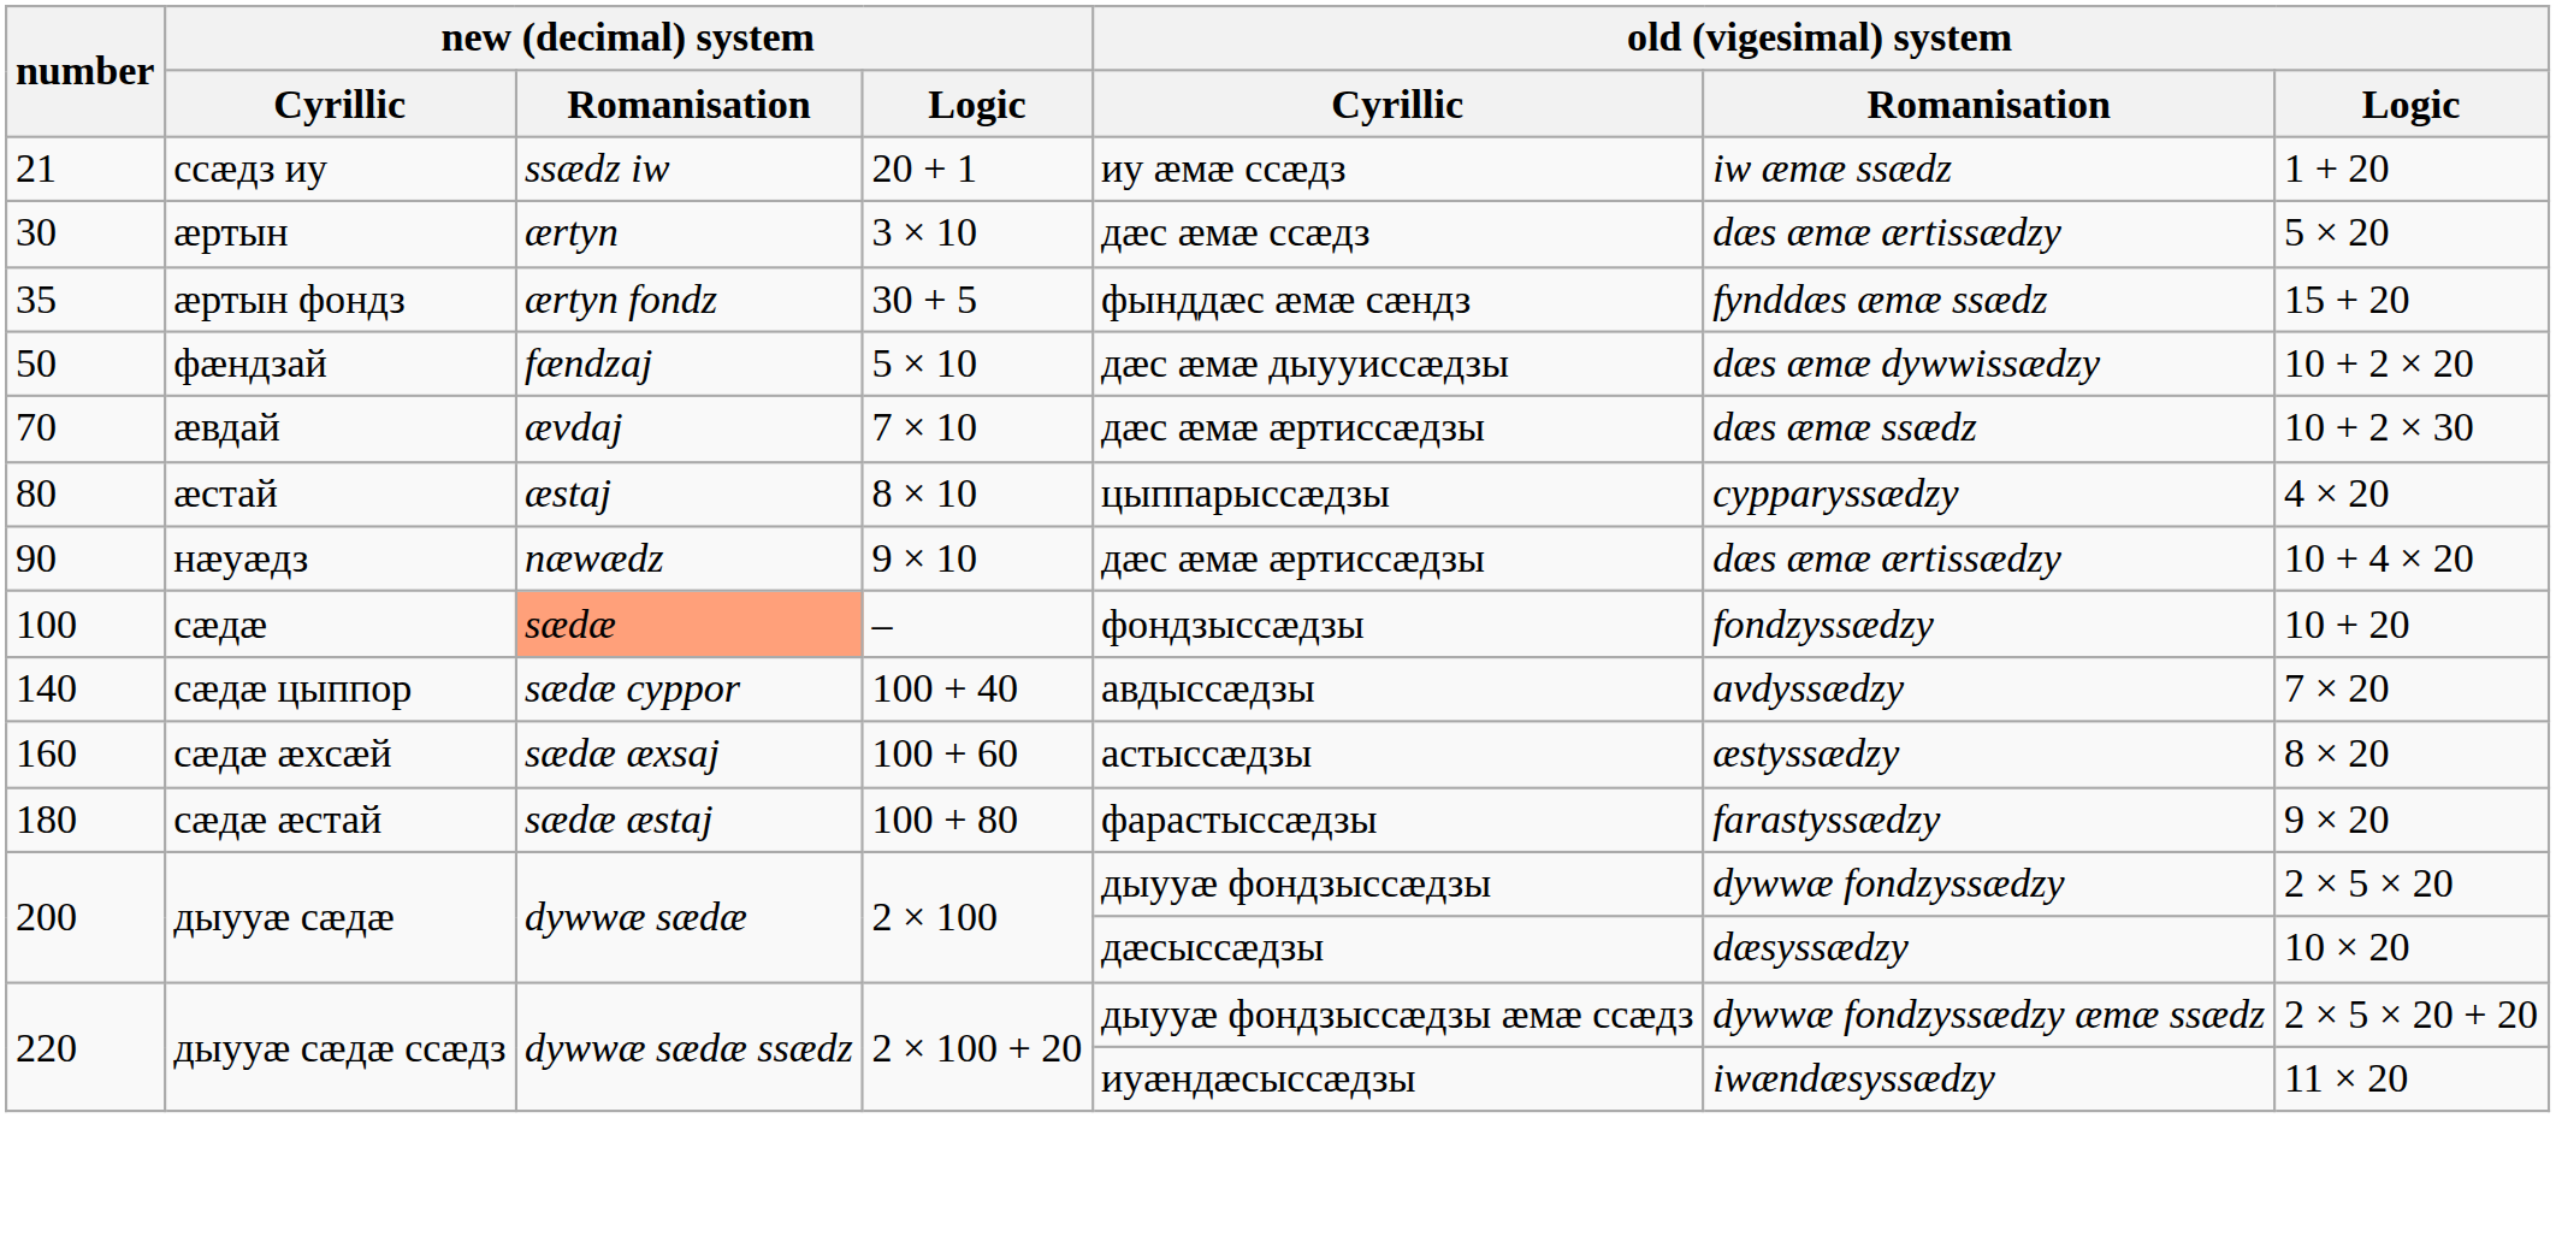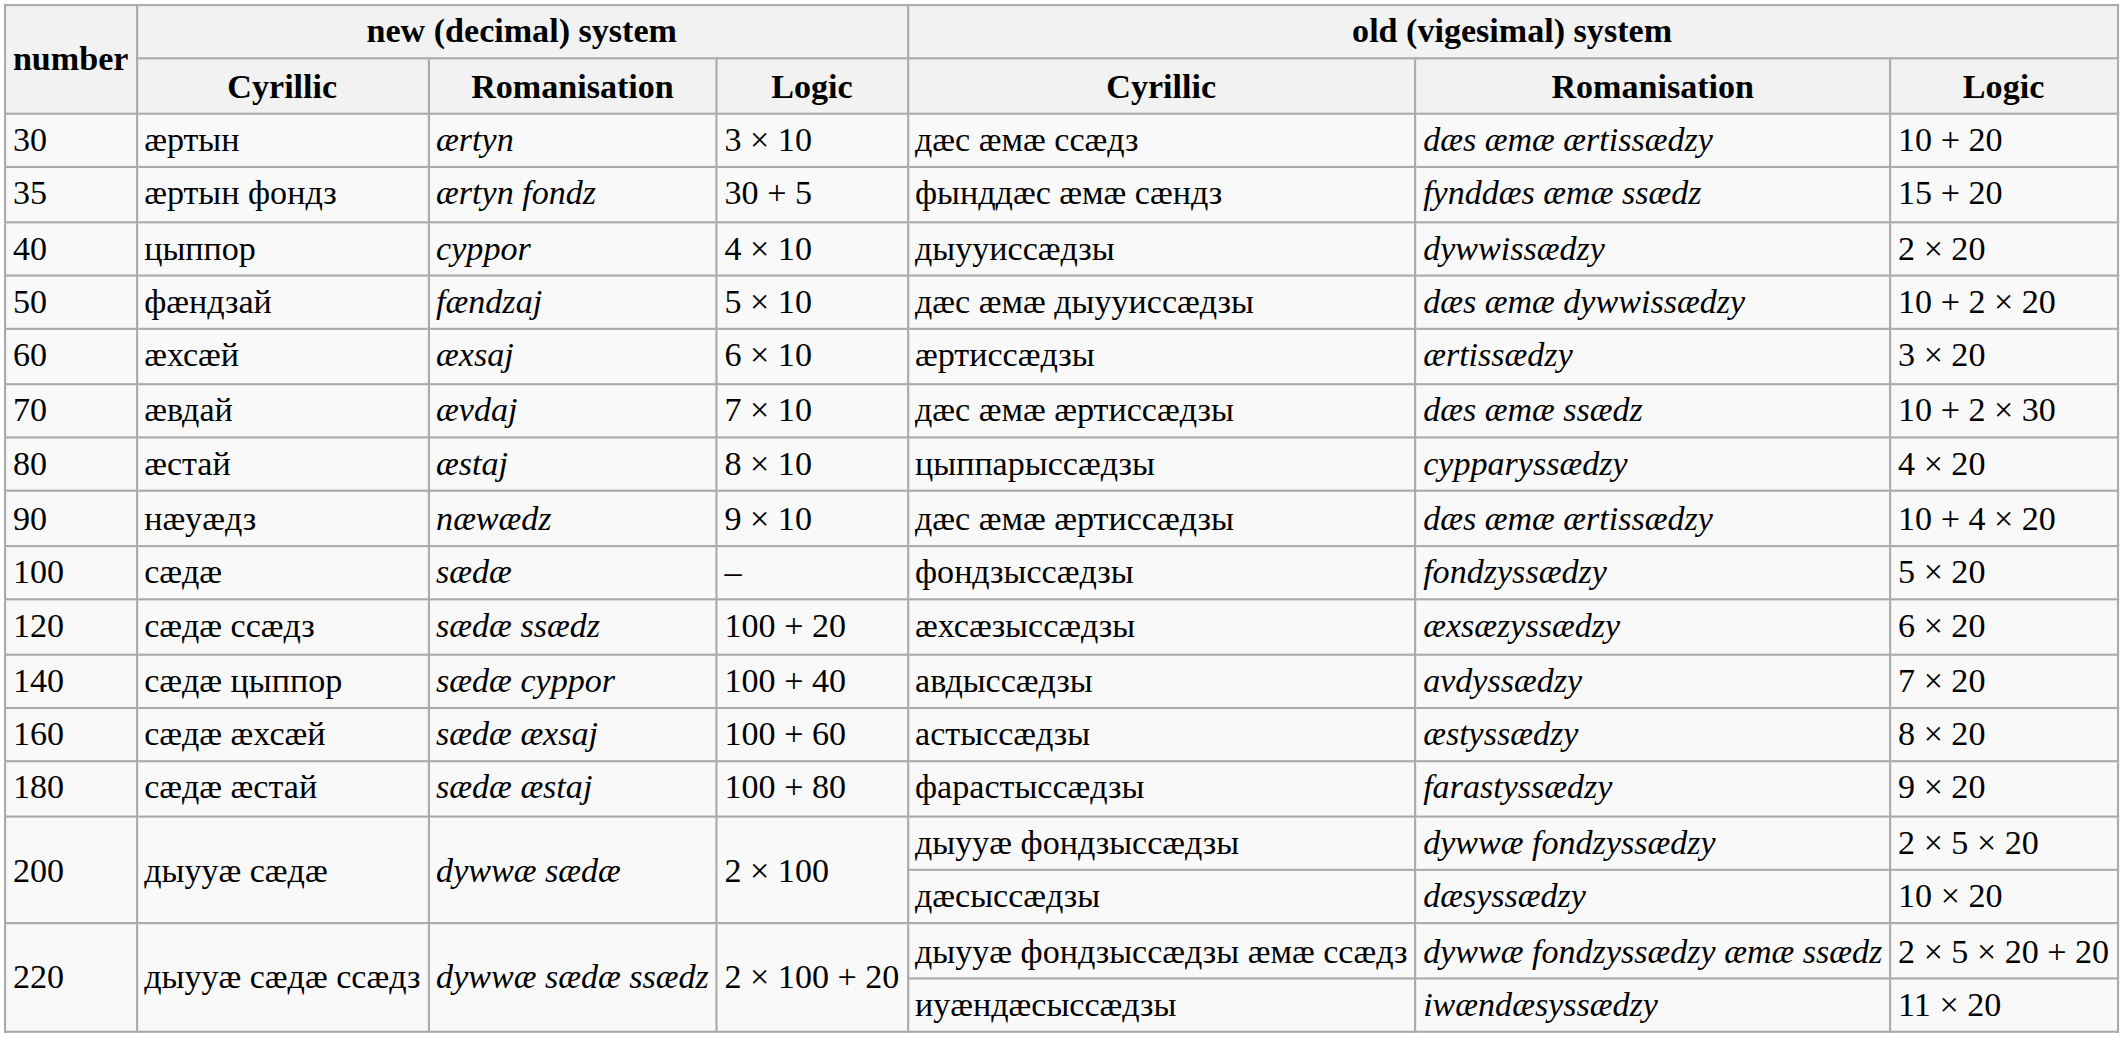 <table class="wikitable">
 <tr>
 <th rowspan=2>number</th>
 <th colspan=3>new (decimal) system</th>
 <th colspan=3>old (vigesimal) system</th>
 </tr>
 <tr>
 <th>Cyrillic</th>
 <th>Romanisation</th>
 <th>Logic</th>
 <th>Cyrillic</th>
 <th>Romanisation</th>
 <th>Logic</th>
 </tr>
 <tr>
-<td>21</td>
-<td>ссӕдз иу</td>
-<td><em>ssædz iw</em></td>
-<td>20 + 1</td>
-<td>иу ӕмӕ ссӕдз</td>
-<td><em>iw æmæ ssædz</em></td>
-<td>1 + 20</td>
-</tr>
-<tr>
 <td>30</td>
 <td>ӕртын</td>
 <td><em>ærtyn</em></td>
 <td>3 × 10</td>
 <td>дӕс ӕмӕ ссӕдз</td>
 <td><em>dæs æmæ ærtissædzy</em></td>
-<td>5 × 20</td>
+<td>10 + 20</td>
 </tr>
 <tr>
 <td>35</td>
 <td>ӕртын фондз</td>
 <td><em>ærtyn fondz</em></td>
 <td>30 + 5</td>
 <td>фынддӕс ӕмӕ сӕндз</td>
 <td><em>fynddæs æmæ ssædz</em></td>
 <td>15 + 20</td>
 </tr>
 <tr>
+<td>40</td>
+<td>цыппор</td>
+<td><em>cyppor</em></td>
+<td>4 × 10</td>
+<td>дыууиссӕдзы</td>
+<td><em>dywwissædzy</em></td>
+<td>2 × 20</td>
+</tr>
+<tr>
 <td>50</td>
 <td>фæндзай</td>
 <td><em>fændzaj</em></td>
 <td>5 × 10</td>
 <td>дӕс ӕмӕ дыууиссӕдзы</td>
 <td><em>dæs æmæ dywwissædzy</em></td>
 <td>10 + 2 × 20</td>
+</tr>
+<tr>
+<td>60</td>
+<td>ӕхсӕй</td>
+<td><em>æxsaj</em></td>
+<td>6 × 10</td>
+<td>ӕртиссӕдзы</td>
+<td><em>ærtissædzy</em></td>
+<td>3 × 20</td>
 </tr>
 <tr>
 <td>70</td>
 <td>æвдай</td>
 <td><em>ævdaj</em></td>
 <td>7 × 10</td>
 <td>дӕс ӕмӕ ӕртиссӕдзы</td>
 <td><em>dæs æmæ ssædz</em></td>
 <td>10 + 2 × 30</td>
 </tr>
 <tr>
 <td>80</td>
 <td>æстай</td>
 <td><em>æstaj</em></td>
 <td>8 × 10</td>
 <td>цыппарыссæдзы</td>
 <td><em>cypparyssædzy</em></td>
 <td>4 × 20</td>
 </tr>
 <tr>
 <td>90</td>
 <td>нæуæдз</td>
 <td><em>næwædz</em></td>
 <td>9 × 10</td>
 <td>дӕс ӕмӕ ӕртиссӕдзы</td>
 <td><em>dæs æmæ ærtissædzy</em></td>
 <td>10 + 4 × 20</td>
 </tr>
 <tr>
 <td>100</td>
 <td>сӕдӕ</td>
-<td style="background: lightsalmon;"><em>sædæ</em></td>
+<td><em>sædæ</em></td>
 <td>–</td>
 <td>фондзыссӕдзы</td>
 <td><em>fondzyssædzy</em></td>
-<td>10 + 20</td>
+<td>5 × 20</td>
+</tr>
+<tr>
+<td>120</td>
+<td>сӕдӕ ссӕдз</td>
+<td><em>sædæ ssædz</em></td>
+<td>100 + 20</td>
+<td>ӕхсӕзыссӕдзы</td>
+<td><em>æxsæzyssædzy</em></td>
+<td>6 × 20</td>
 </tr>
 <tr>
 <td>140</td>
 <td>сӕдӕ цыппор</td>
 <td><em>sædæ cyppor</em></td>
 <td>100 + 40</td>
 <td>авдыссӕдзы</td>
 <td><em>avdyssædzy</em></td>
 <td>7 × 20</td>
 </tr>
 <tr>
 <td>160</td>
 <td>сӕдӕ ӕхсӕй</td>
 <td><em>sædæ æxsaj</em></td>
 <td>100 + 60</td>
 <td>астыссӕдзы</td>
 <td><em>æstyssædzy</em></td>
 <td>8 × 20</td>
 </tr>
 <tr>
 <td>180</td>
 <td>сӕдӕ æстай</td>
 <td><em>sædæ æstaj</em></td>
 <td>100 + 80</td>
 <td>фарастыссӕдзы</td>
 <td><em>farastyssӕdzy</em></td>
 <td>9 × 20</td>
 </tr>
 <tr>
 <td rowspan=2>200</td>
 <td rowspan=2>дыууӕ сӕдӕ</td>
 <td rowspan=2><em>dywwæ sædæ</em></td>
 <td rowspan=2>2 × 100</td>
 <td>дыууӕ фондзыссӕдзы</td>
 <td><em>dywwӕ fondzyssædzy</em></td>
 <td>2 × 5 × 20</td>
 </tr>
 <tr>
 <td>дӕсыссӕдзы</td>
 <td><em>dæsyssædzy</em></td>
 <td>10 × 20</td>
 </tr>
 <tr>
 <td rowspan=2>220</td>
 <td rowspan=2>дыууӕ сӕдӕ ссӕдз</td>
 <td rowspan=2><em>dywwæ sædæ ssædz</em></td>
 <td rowspan=2>2 × 100 + 20</td>
 <td>дыууӕ фондзыссӕдзы ӕмӕ ссӕдз</td>
 <td><em>dywwӕ fondzyssædzy ӕmӕ ssӕdz</em></td>
 <td>2 × 5 × 20 + 20</td>
 </tr>
 <tr>
 <td>иуæндæсыссӕдзы</td>
 <td><em>iwændæsyssædzy</em></td>
 <td>11 × 20</td>
 </tr>
 </table>
